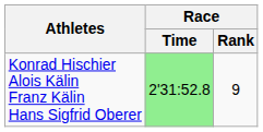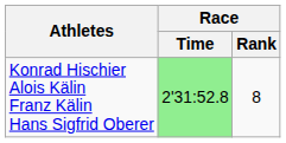 <table class="wikitable" border="1" style="font-size:90%">
 <tr>
 <th rowspan=2>Athletes</th>
 <th colspan=2>Race</th>
 </tr>
 <tr>
 <th>Time</th>
 <th>Rank</th>
 </tr>
 <tr>
 <td><a href='#'>Konrad Hischier</a><br><a href='#'>Alois Kälin</a><br><a href='#'>Franz Kälin</a><br><a href='#'>Hans Sigfrid Oberer</a></td>
 <td align=center style="background: lightgreen;">2'31:52.8</td>
-<td align=center>9</td>
+<td align=center>8</td>
 </tr>
 </table>
